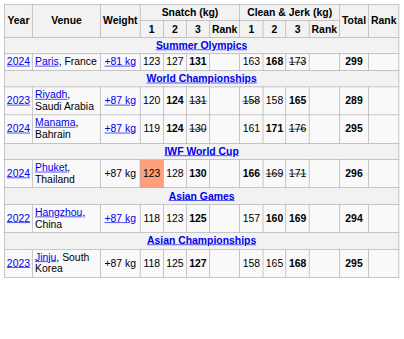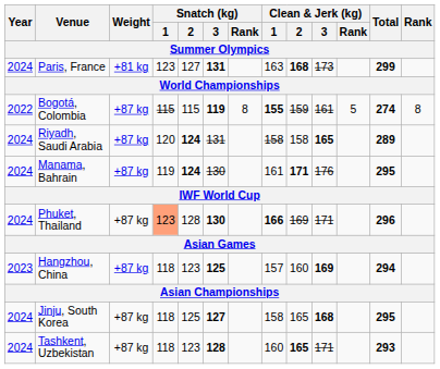 <table class = "wikitable" style="text-align:center;">
 <tr>
 <th rowspan="2" style="width:40px;">Year</th>
 <th rowspan="2" style="width:250px;">Venue</th>
 <th rowspan="2" style="width:60px;">Weight</th>
 <th colspan=4>Snatch (kg)</th>
 <th colspan=4>Clean & Jerk (kg)</th>
 <th rowspan="2" style="width:40px;">Total</th>
 <th rowspan="2" style="width:40px;">Rank</th>
 </tr>
 <tr>
 <th width=40>1</th>
 <th width=40>2</th>
 <th width=40>3</th>
 <th width=40>Rank</th>
 <th width=40>1</th>
 <th width=40>2</th>
 <th width=40>3</th>
 <th width=40>Rank</th>
 </tr>
 <tr>
 <th colspan=13><a href='#'>Summer Olympics</a></th>
 </tr>
 <tr>
 <td><a href='#'>2024</a></td>
 <td align=left><a href='#'>Paris</a>, France</td>
 <td><a href='#'>+81 kg</a></td>
 <td>123</td>
 <td>127</td>
 <td><strong>131</strong></td>
 <td></td>
 <td>163</td>
 <td><strong>168</strong></td>
 <td><s>173</s></td>
 <td></td>
 <td><strong>299</strong></td>
 <td></td>
 </tr>
 <tr>
 <th colspan=13><a href='#'>World Championships</a></th>
 </tr>
 <tr>
-<td><a href='#'>2023</a></td>
+<td><a href='#'>2022</a></td>
+<td align=left><a href='#'>Bogotá</a>, Colombia</td>
+<td><a href='#'>+87 kg</a></td>
+<td><s>115</s></td>
+<td>115</td>
+<td><strong>119</strong></td>
+<td>8</td>
+<td><strong>155</strong></td>
+<td><s>159</s></td>
+<td><s>161</s></td>
+<td>5</td>
+<td><strong>274</strong></td>
+<td>8</td>
+</tr>
+<tr>
+<td><a href='#'>2024</a></td>
 <td align=left><a href='#'>Riyadh</a>, Saudi Arabia</td>
 <td><a href='#'>+87 kg</a></td>
 <td>120</td>
 <td><strong>124</strong></td>
 <td><s>131</s></td>
 <td></td>
 <td><s>158</s></td>
 <td>158</td>
 <td><strong>165</strong></td>
 <td></td>
 <td><strong>289</strong></td>
 <td></td>
 </tr>
 <tr>
 <td><a href='#'>2024</a></td>
 <td align=left><a href='#'>Manama</a>, Bahrain</td>
 <td><a href='#'>+87 kg</a></td>
 <td>119</td>
 <td><strong>124</strong></td>
 <td><s>130</s></td>
 <td></td>
 <td>161</td>
 <td><strong>171</strong></td>
 <td><s>176</s></td>
 <td></td>
 <td><strong>295</strong></td>
 <td></td>
 </tr>
 <tr>
 <th colspan=13><a href='#'>IWF World Cup</a></th>
 </tr>
 <tr>
 <td><a href='#'>2024</a></td>
 <td align=left><a href='#'>Phuket</a>, Thailand</td>
 <td>+87 kg</td>
 <td style="background: lightsalmon;">123</td>
 <td>128</td>
 <td><strong>130</strong></td>
 <td></td>
 <td><strong>166</strong></td>
 <td><s>169</s></td>
 <td><s>171</s></td>
 <td></td>
 <td><strong>296</strong></td>
 <td></td>
 </tr>
 <tr>
 <th colspan=13><a href='#'>Asian Games</a></th>
 </tr>
 <tr>
-<td><a href='#'>2022</a></td>
+<td><a href='#'>2023</a></td>
 <td align=left><a href='#'>Hangzhou</a>, China</td>
 <td><a href='#'>+87 kg</a></td>
 <td>118</td>
 <td>123</td>
 <td><strong>125</strong></td>
 <td></td>
 <td>157</td>
-<td><strong>160</strong></td>
+<td>160</td>
 <td><strong>169</strong></td>
 <td></td>
 <td><strong>294</strong></td>
 <td></td>
 </tr>
 <tr>
 <th colspan=13><a href='#'>Asian Championships</a></th>
 </tr>
 <tr>
-<td><a href='#'>2023</a></td>
+<td><a href='#'>2024</a></td>
 <td align=left><a href='#'>Jinju</a>, South Korea</td>
 <td>+87 kg</td>
 <td>118</td>
 <td>125</td>
 <td><strong>127</strong></td>
 <td></td>
 <td>158</td>
 <td>165</td>
 <td><strong>168</strong></td>
 <td></td>
 <td><strong>295</strong></td>
 <td></td>
 </tr>
+<tr>
+<td><a href='#'>2024</a></td>
+<td align=left><a href='#'>Tashkent</a>, Uzbekistan</td>
+<td>+87 kg</td>
+<td>118</td>
+<td>123</td>
+<td><strong>128</strong></td>
+<td></td>
+<td>160</td>
+<td><strong>165</strong></td>
+<td><s>171</s></td>
+<td></td>
+<td><strong>293</strong></td>
+<td></td>
+</tr>
 </table>
